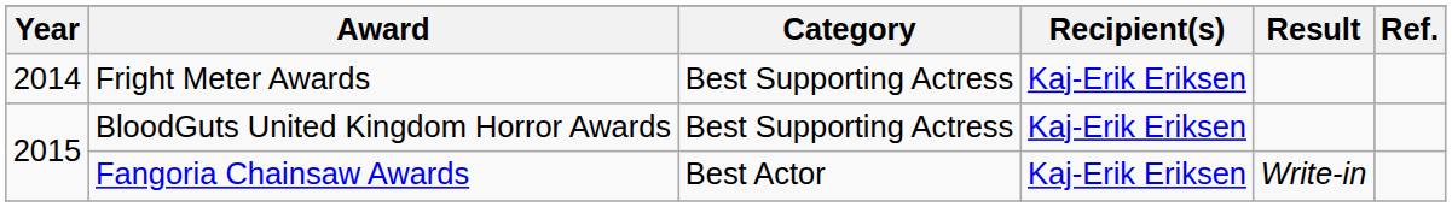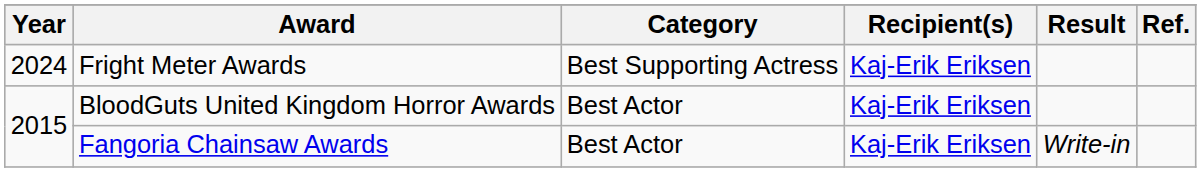 <table class="wikitable sortable">
 <tr style="background:#ccc; text-align:center;">
 </tr>
 <tr style="background:#ccc; text-align:center;">
 <th>Year</th>
 <th>Award</th>
 <th>Category</th>
 <th>Recipient(s)</th>
 <th>Result</th>
 <th>Ref.</th>
 </tr>
 <tr>
-<td>2014</td>
+<td>2024</td>
 <td>Fright Meter Awards</td>
 <td>Best Supporting Actress</td>
 <td><a href='#'>Kaj-Erik Eriksen</a></td>
 <td></td>
 <td style="text-align:center;"></td>
 </tr>
 <tr>
 <td rowspan="2">2015</td>
 <td>BloodGuts United Kingdom Horror Awards</td>
-<td>Best Supporting Actress</td>
+<td>Best Actor</td>
 <td><a href='#'>Kaj-Erik Eriksen</a></td>
 <td></td>
 <td style="text-align:center;"></td>
 </tr>
 <tr>
 <td><a href='#'>Fangoria Chainsaw Awards</a></td>
 <td>Best Actor</td>
 <td><a href='#'>Kaj-Erik Eriksen</a></td>
 <td style="text-align:center;"><em>Write-in</em></td>
 <td style="text-align:center;"></td>
 </tr>
 </table>
